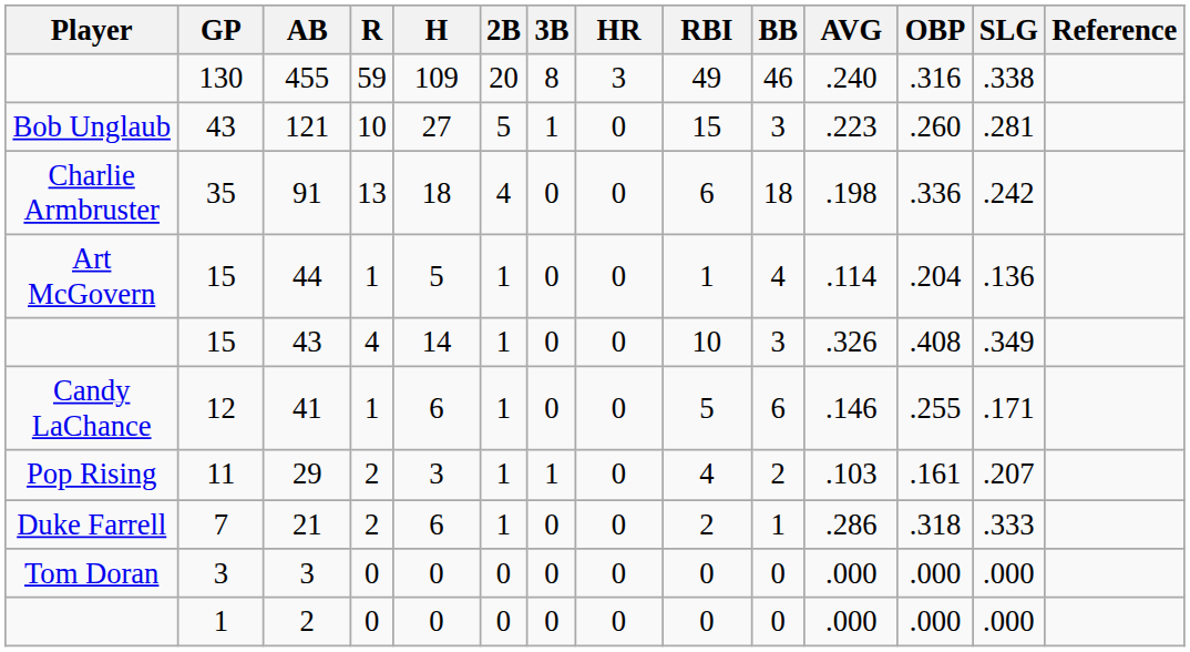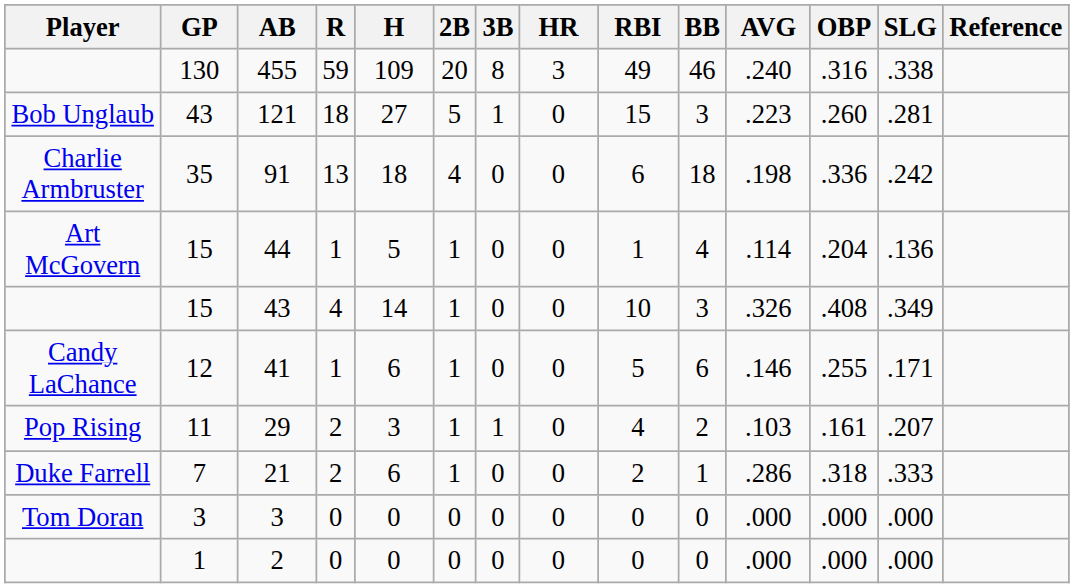 <table class="wikitable sortable" style="text-align:center; font-size: 95%;">
 <tr>
 <th bgcolor="#DDDDFF" width="16%">Player</th>
 <th bgcolor="#DDDDFF" width="9%">GP</th>
 <th bgcolor="#DDDDFF" width="9%">AB</th>
 <th>R</th>
 <th bgcolor="#DDDDFF" width="9%">H</th>
 <th>2B</th>
 <th>3B</th>
 <th bgcolor="#DDDDFF" width="9%">HR</th>
 <th bgcolor="#DDDDFF" width="9%">RBI</th>
 <th>BB</th>
 <th bgcolor="#DDDDFF" width="9%">AVG</th>
 <th>OBP</th>
 <th>SLG</th>
 <th>Reference</th>
 </tr>
 <tr>
 <td></td>
 <td>130</td>
 <td>455</td>
 <td>59</td>
 <td>109</td>
 <td>20</td>
 <td>8</td>
 <td>3</td>
 <td>49</td>
 <td>46</td>
 <td>.240</td>
 <td>.316</td>
 <td>.338</td>
 <td></td>
 </tr>
 <tr>
 <td><a href='#'>Bob Unglaub</a></td>
 <td>43</td>
 <td>121</td>
-<td>10</td>
+<td>18</td>
 <td>27</td>
 <td>5</td>
 <td>1</td>
 <td>0</td>
 <td>15</td>
 <td>3</td>
 <td>.223</td>
 <td>.260</td>
 <td>.281</td>
 <td></td>
 </tr>
 <tr>
 <td><a href='#'>Charlie Armbruster</a></td>
 <td>35</td>
 <td>91</td>
 <td>13</td>
 <td>18</td>
 <td>4</td>
 <td>0</td>
 <td>0</td>
 <td>6</td>
 <td>18</td>
 <td>.198</td>
 <td>.336</td>
 <td>.242</td>
 <td></td>
 </tr>
 <tr>
 <td><a href='#'>Art McGovern</a></td>
 <td>15</td>
 <td>44</td>
 <td>1</td>
 <td>5</td>
 <td>1</td>
 <td>0</td>
 <td>0</td>
 <td>1</td>
 <td>4</td>
 <td>.114</td>
 <td>.204</td>
 <td>.136</td>
 <td></td>
 </tr>
 <tr>
 <td></td>
 <td>15</td>
 <td>43</td>
 <td>4</td>
 <td>14</td>
 <td>1</td>
 <td>0</td>
 <td>0</td>
 <td>10</td>
 <td>3</td>
 <td>.326</td>
 <td>.408</td>
 <td>.349</td>
 <td></td>
 </tr>
 <tr>
 <td><a href='#'>Candy LaChance</a></td>
 <td>12</td>
 <td>41</td>
 <td>1</td>
 <td>6</td>
 <td>1</td>
 <td>0</td>
 <td>0</td>
 <td>5</td>
 <td>6</td>
 <td>.146</td>
 <td>.255</td>
 <td>.171</td>
 <td></td>
 </tr>
 <tr>
 <td><a href='#'>Pop Rising</a></td>
 <td>11</td>
 <td>29</td>
 <td>2</td>
 <td>3</td>
 <td>1</td>
 <td>1</td>
 <td>0</td>
 <td>4</td>
 <td>2</td>
 <td>.103</td>
 <td>.161</td>
 <td>.207</td>
 <td></td>
 </tr>
 <tr>
 <td><a href='#'>Duke Farrell</a></td>
 <td>7</td>
 <td>21</td>
 <td>2</td>
 <td>6</td>
 <td>1</td>
 <td>0</td>
 <td>0</td>
 <td>2</td>
 <td>1</td>
 <td>.286</td>
 <td>.318</td>
 <td>.333</td>
 <td></td>
 </tr>
 <tr>
 <td><a href='#'>Tom Doran</a></td>
 <td>3</td>
 <td>3</td>
 <td>0</td>
 <td>0</td>
 <td>0</td>
 <td>0</td>
 <td>0</td>
 <td>0</td>
 <td>0</td>
 <td>.000</td>
 <td>.000</td>
 <td>.000</td>
 <td></td>
 </tr>
 <tr>
 <td></td>
 <td>1</td>
 <td>2</td>
 <td>0</td>
 <td>0</td>
 <td>0</td>
 <td>0</td>
 <td>0</td>
 <td>0</td>
 <td>0</td>
 <td>.000</td>
 <td>.000</td>
 <td>.000</td>
 <td></td>
 </tr>
 </table>
